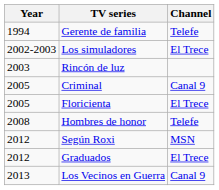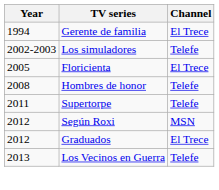 <table class="wikitable">
 <tr>
 <th>Year</th>
 <th>TV series</th>
 <th>Channel</th>
 </tr>
 <tr>
 <td>1994</td>
 <td><a href='#'>Gerente de familia</a></td>
-<td><a href='#'>Telefe</a></td>
+<td><a href='#'>El Trece</a></td>
 </tr>
 <tr>
 <td>2002-2003</td>
 <td><a href='#'>Los simuladores</a></td>
-<td><a href='#'>El Trece</a></td>
-</tr>
-<tr>
-<td>2003</td>
-<td><a href='#'>Rincón de luz</a></td>
-<td></td>
-</tr>
-<tr>
-<td>2005</td>
-<td><a href='#'>Criminal</a></td>
-<td><a href='#'>Canal 9</a></td>
+<td><a href='#'>Telefe</a></td>
 </tr>
 <tr>
 <td>2005</td>
 <td><a href='#'>Floricienta</a></td>
 <td><a href='#'>El Trece</a></td>
 </tr>
 <tr>
 <td>2008</td>
 <td><a href='#'>Hombres de honor</a></td>
+<td><a href='#'>Telefe</a></td>
+</tr>
+<tr>
+<td>2011</td>
+<td><a href='#'>Supertorpe</a></td>
 <td><a href='#'>Telefe</a></td>
 </tr>
 <tr>
 <td>2012</td>
 <td><a href='#'>Según Roxi</a></td>
 <td><a href='#'>MSN</a></td>
 </tr>
 <tr>
 <td>2012</td>
 <td><a href='#'>Graduados</a></td>
 <td><a href='#'>El Trece</a></td>
 </tr>
 <tr>
 <td>2013</td>
 <td><a href='#'>Los Vecinos en Guerra</a></td>
-<td><a href='#'>Canal 9</a></td>
+<td><a href='#'>Telefe</a></td>
 </tr>
 </table>
